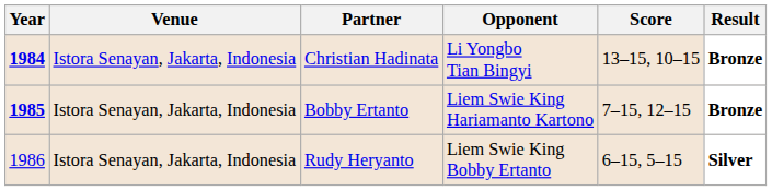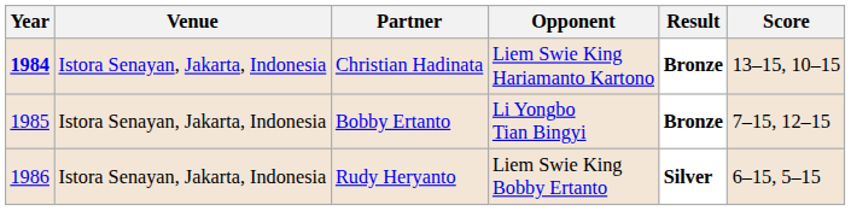 <table class="sortable wikitable" style="font-size: 90%;">
 <tr>
 <th>Year</th>
 <th>Venue</th>
 <th>Partner</th>
 <th>Opponent</th>
+<th>Result</th>
 <th>Score</th>
-<th>Result</th>
 </tr>
 <tr style="background:#F3E6D7">
 <td align="center"><strong><a href='#'>1984</a></strong></td>
 <td align="left"><a href='#'>Istora Senayan</a>, <a href='#'>Jakarta</a>, <a href='#'>Indonesia</a></td>
 <td align="left"> <a href='#'>Christian Hadinata</a></td>
-<td align="left"> <a href='#'>Li Yongbo</a> <br>  <a href='#'>Tian Bingyi</a></td>
+<td align="left"> <a href='#'>Liem Swie King</a> <br>  <a href='#'>Hariamanto Kartono</a></td>
+<td style="text-align:left; background:white"> <strong>Bronze</strong></td>
 <td align="left">13–15, 10–15</td>
-<td style="text-align:left; background:white"> <strong>Bronze</strong></td>
 </tr>
 <tr style="background:#F3E6D7">
-<td align="center"><strong><a href='#'>1985</a></strong></td>
+<td align="center"><a href='#'>1985</a></td>
 <td align="left">Istora Senayan, Jakarta, Indonesia</td>
 <td align="left"> <a href='#'>Bobby Ertanto</a></td>
-<td align="left"> <a href='#'>Liem Swie King</a> <br>  <a href='#'>Hariamanto Kartono</a></td>
+<td align="left"> <a href='#'>Li Yongbo</a> <br>  <a href='#'>Tian Bingyi</a></td>
+<td style="text-align:left; background:white"> <strong>Bronze</strong></td>
 <td align="left">7–15, 12–15</td>
-<td style="text-align:left; background:white"> <strong>Bronze</strong></td>
 </tr>
 <tr style="background:#F3E6D7">
 <td align="center"><a href='#'>1986</a></td>
 <td align="left">Istora Senayan, Jakarta, Indonesia</td>
 <td align="left"> <a href='#'>Rudy Heryanto</a></td>
 <td align="left"> Liem Swie King <br>  <a href='#'>Bobby Ertanto</a></td>
+<td style="text-align:left; background:white"> <strong>Silver</strong></td>
 <td align="left">6–15, 5–15</td>
-<td style="text-align:left; background:white"> <strong>Silver</strong></td>
 </tr>
 </table>
